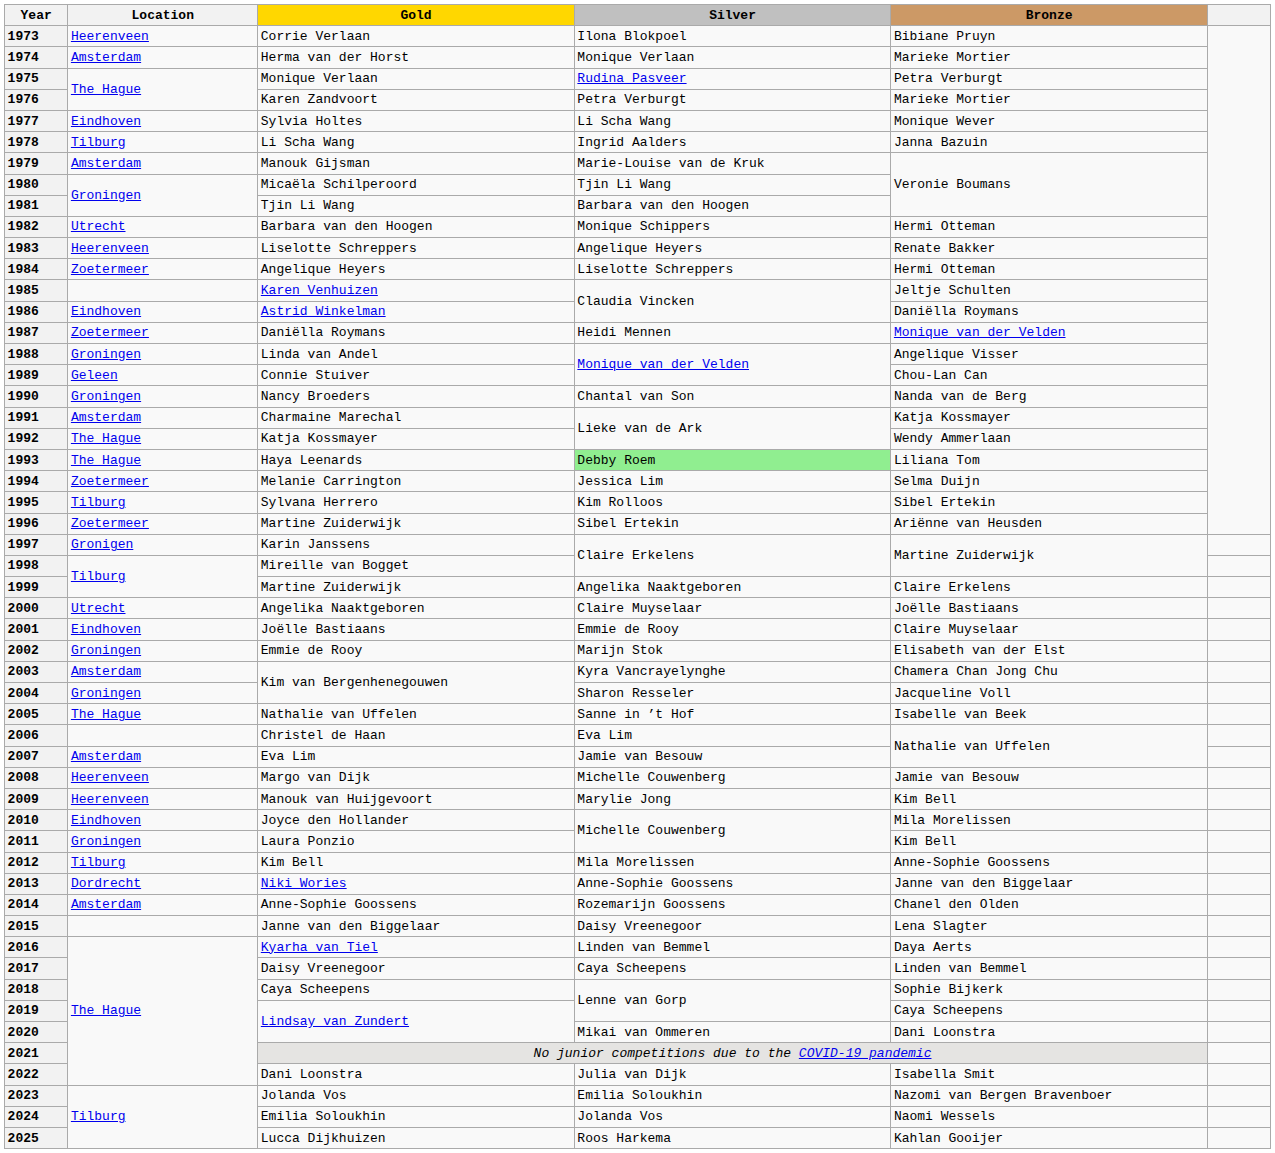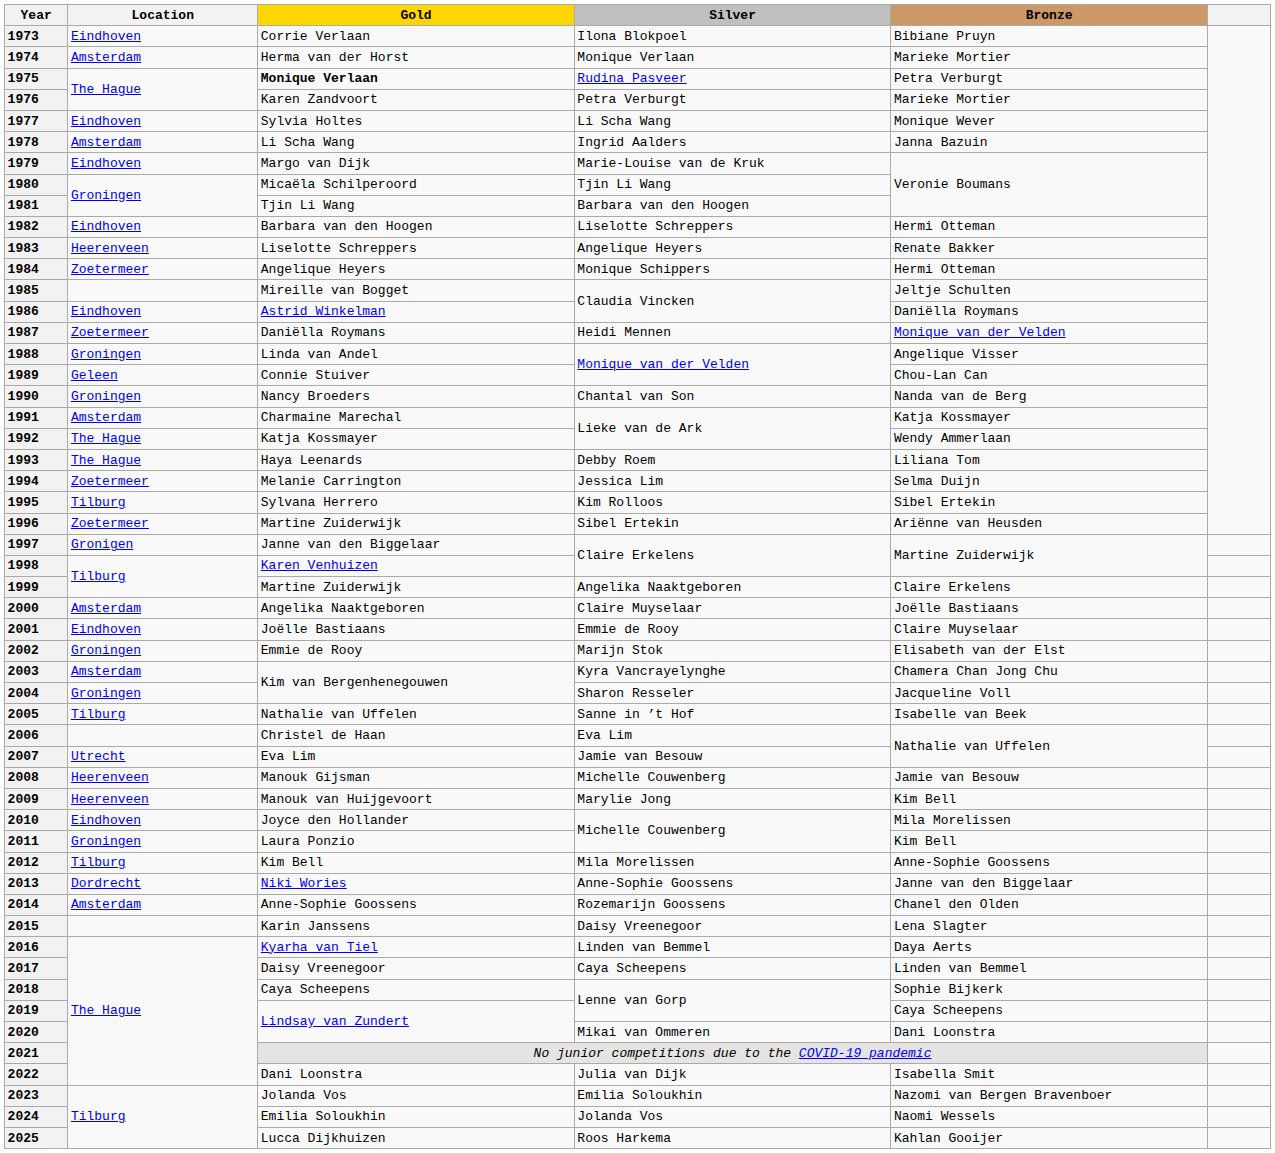 <table class="wikitable unsortable" style="text-align:left; width:80%">
 <tr>
 <th scope="col" style="text-align:center; width:5%">Year</th>
 <th scope="col" style="text-align:center; width:15%">Location</th>
 <th scope="col" style="text-align:center; width:25%; background:gold">Gold</th>
 <th scope="col" style="text-align:center; width:25%; background:silver">Silver</th>
 <th scope="col" style="text-align:center; width:25%; background:#c96">Bronze</th>
 <th scope="col" style="text-align:center; width:5%"></th>
 </tr>
 <tr>
 <th scope="row" style="text-align:left">1973</th>
-<td><a href='#'>Heerenveen</a></td>
+<td><a href='#'>Eindhoven</a></td>
 <td>Corrie Verlaan</td>
 <td>Ilona Blokpoel</td>
 <td>Bibiane Pruyn</td>
 <td rowspan="24"></td>
 </tr>
 <tr>
 <th scope="row" style="text-align:left">1974</th>
 <td><a href='#'>Amsterdam</a></td>
 <td>Herma van der Horst</td>
 <td>Monique Verlaan</td>
 <td>Marieke Mortier</td>
 </tr>
 <tr>
 <th scope="row" style="text-align:left">1975</th>
 <td rowspan="2"><a href='#'>The Hague</a></td>
-<td>Monique Verlaan</td>
+<td><strong>Monique Verlaan</strong></td>
 <td><a href='#'>Rudina Pasveer</a></td>
 <td>Petra Verburgt</td>
 </tr>
 <tr>
 <th scope="row" style="text-align:left">1976</th>
 <td>Karen Zandvoort</td>
 <td>Petra Verburgt</td>
 <td>Marieke Mortier</td>
 </tr>
 <tr>
 <th scope="row" style="text-align:left">1977</th>
 <td><a href='#'>Eindhoven</a></td>
 <td>Sylvia Holtes</td>
 <td>Li Scha Wang</td>
 <td>Monique Wever</td>
 </tr>
 <tr>
 <th scope="row" style="text-align:left">1978</th>
-<td><a href='#'>Tilburg</a></td>
+<td><a href='#'>Amsterdam</a></td>
 <td>Li Scha Wang</td>
 <td>Ingrid Aalders</td>
 <td>Janna Bazuin</td>
 </tr>
 <tr>
 <th scope="row" style="text-align:left">1979</th>
-<td><a href='#'>Amsterdam</a></td>
-<td>Manouk Gijsman</td>
+<td><a href='#'>Eindhoven</a></td>
+<td>Margo van Dijk</td>
 <td>Marie-Louise van de Kruk</td>
 <td rowspan="3">Veronie Boumans</td>
 </tr>
 <tr>
 <th scope="row" style="text-align:left">1980</th>
 <td rowspan="2"><a href='#'>Groningen</a></td>
 <td>Micaëla Schilperoord</td>
 <td>Tjin Li Wang</td>
 </tr>
 <tr>
 <th scope="row" style="text-align:left">1981</th>
 <td>Tjin Li Wang</td>
 <td>Barbara van den Hoogen</td>
 </tr>
 <tr>
 <th scope="row" style="text-align:left">1982</th>
-<td><a href='#'>Utrecht</a></td>
+<td><a href='#'>Eindhoven</a></td>
 <td>Barbara van den Hoogen</td>
-<td>Monique Schippers</td>
+<td>Liselotte Schreppers</td>
 <td>Hermi Otteman</td>
 </tr>
 <tr>
 <th scope="row" style="text-align:left">1983</th>
 <td><a href='#'>Heerenveen</a></td>
 <td>Liselotte Schreppers</td>
 <td>Angelique Heyers</td>
 <td>Renate Bakker</td>
 </tr>
 <tr>
 <th scope="row" style="text-align:left">1984</th>
 <td><a href='#'>Zoetermeer</a></td>
 <td>Angelique Heyers</td>
-<td>Liselotte Schreppers</td>
+<td>Monique Schippers</td>
 <td>Hermi Otteman</td>
 </tr>
 <tr>
 <th scope="row" style="text-align:left">1985</th>
 <td></td>
-<td><a href='#'>Karen Venhuizen</a></td>
+<td>Mireille van Bogget</td>
 <td rowspan="2">Claudia Vincken</td>
 <td>Jeltje Schulten</td>
 </tr>
 <tr>
 <th scope="row" style="text-align:left">1986</th>
 <td><a href='#'>Eindhoven</a></td>
 <td><a href='#'>Astrid Winkelman</a></td>
 <td>Daniëlla Roymans</td>
 </tr>
 <tr>
 <th scope="row" style="text-align:left">1987</th>
 <td><a href='#'>Zoetermeer</a></td>
 <td>Daniëlla Roymans</td>
 <td>Heidi Mennen</td>
 <td><a href='#'>Monique van der Velden</a></td>
 </tr>
 <tr>
 <th scope="row" style="text-align:left">1988</th>
 <td><a href='#'>Groningen</a></td>
 <td>Linda van Andel</td>
 <td rowspan="2"><a href='#'>Monique van der Velden</a></td>
 <td>Angelique Visser</td>
 </tr>
 <tr>
 <th scope="row" style="text-align:left">1989</th>
 <td><a href='#'>Geleen</a></td>
 <td>Connie Stuiver</td>
 <td>Chou-Lan Can</td>
 </tr>
 <tr>
 <th scope="row" style="text-align:left">1990</th>
 <td><a href='#'>Groningen</a></td>
 <td>Nancy Broeders</td>
 <td>Chantal van Son</td>
 <td>Nanda van de Berg</td>
 </tr>
 <tr>
 <th scope="row" style="text-align:left">1991</th>
 <td><a href='#'>Amsterdam</a></td>
 <td>Charmaine Marechal</td>
 <td rowspan="2">Lieke van de Ark</td>
 <td>Katja Kossmayer</td>
 </tr>
 <tr>
 <th scope="row" style="text-align:left">1992</th>
 <td><a href='#'>The Hague</a></td>
 <td>Katja Kossmayer</td>
 <td>Wendy Ammerlaan</td>
 </tr>
 <tr>
 <th scope="row" style="text-align:left">1993</th>
 <td><a href='#'>The Hague</a></td>
 <td>Haya Leenards</td>
-<td style="background: lightgreen;">Debby Roem</td>
+<td>Debby Roem</td>
 <td>Liliana Tom</td>
 </tr>
 <tr>
 <th scope="row" style="text-align:left">1994</th>
 <td><a href='#'>Zoetermeer</a></td>
 <td>Melanie Carrington</td>
 <td>Jessica Lim</td>
 <td>Selma Duijn</td>
 </tr>
 <tr>
 <th scope="row" style="text-align:left">1995</th>
 <td><a href='#'>Tilburg</a></td>
 <td>Sylvana Herrero</td>
 <td>Kim Rolloos</td>
 <td>Sibel Ertekin</td>
 </tr>
 <tr>
 <th scope="row" style="text-align:left">1996</th>
 <td><a href='#'>Zoetermeer</a></td>
 <td>Martine Zuiderwijk</td>
 <td>Sibel Ertekin</td>
 <td>Ariënne van Heusden</td>
 </tr>
 <tr>
 <th scope="row" style="text-align:left">1997</th>
 <td><a href='#'>Gronigen</a></td>
-<td>Karin Janssens</td>
+<td>Janne van den Biggelaar</td>
 <td rowspan="2">Claire Erkelens</td>
 <td rowspan="2">Martine Zuiderwijk</td>
 <td></td>
 </tr>
 <tr>
 <th scope="row" style="text-align:left">1998</th>
 <td rowspan="2"><a href='#'>Tilburg</a></td>
-<td>Mireille van Bogget</td>
+<td><a href='#'>Karen Venhuizen</a></td>
 <td></td>
 </tr>
 <tr>
 <th scope="row" style="text-align:left">1999</th>
 <td>Martine Zuiderwijk</td>
 <td>Angelika Naaktgeboren</td>
 <td>Claire Erkelens</td>
 <td></td>
 </tr>
 <tr>
 <th scope="row" style="text-align:left">2000</th>
-<td><a href='#'>Utrecht</a></td>
+<td><a href='#'>Amsterdam</a></td>
 <td>Angelika Naaktgeboren</td>
 <td>Claire Muyselaar</td>
 <td>Joëlle Bastiaans</td>
 <td></td>
 </tr>
 <tr>
 <th scope="row" style="text-align:left">2001</th>
 <td><a href='#'>Eindhoven</a></td>
 <td>Joëlle Bastiaans</td>
 <td>Emmie de Rooy</td>
 <td>Claire Muyselaar</td>
 <td></td>
 </tr>
 <tr>
 <th scope="row" style="text-align:left">2002</th>
 <td><a href='#'>Groningen</a></td>
 <td>Emmie de Rooy</td>
 <td>Marijn Stok</td>
 <td>Elisabeth van der Elst</td>
 <td></td>
 </tr>
 <tr>
 <th scope="row" style="text-align:left">2003</th>
 <td><a href='#'>Amsterdam</a></td>
 <td rowspan="2">Kim van Bergenhenegouwen</td>
 <td>Kyra Vancrayelynghe</td>
 <td>Chamera Chan Jong Chu</td>
 <td></td>
 </tr>
 <tr>
 <th scope="row" style="text-align:left">2004</th>
 <td><a href='#'>Groningen</a></td>
 <td>Sharon Resseler</td>
 <td>Jacqueline Voll</td>
 <td></td>
 </tr>
 <tr>
 <th scope="row" style="text-align:left">2005</th>
-<td><a href='#'>The Hague</a></td>
+<td><a href='#'>Tilburg</a></td>
 <td>Nathalie van Uffelen</td>
 <td>Sanne in ’t Hof</td>
 <td>Isabelle van Beek</td>
 <td></td>
 </tr>
 <tr>
 <th scope="row" style="text-align:left">2006</th>
 <td></td>
 <td>Christel de Haan</td>
 <td>Eva Lim</td>
 <td rowspan="2">Nathalie van Uffelen</td>
 <td></td>
 </tr>
 <tr>
 <th scope="row" style="text-align:left">2007</th>
-<td><a href='#'>Amsterdam</a></td>
+<td><a href='#'>Utrecht</a></td>
 <td>Eva Lim</td>
 <td>Jamie van Besouw</td>
 <td></td>
 </tr>
 <tr>
 <th scope="row" style="text-align:left">2008</th>
 <td><a href='#'>Heerenveen</a></td>
-<td>Margo van Dijk</td>
+<td>Manouk Gijsman</td>
 <td>Michelle Couwenberg</td>
 <td>Jamie van Besouw</td>
 <td></td>
 </tr>
 <tr>
 <th scope="row" style="text-align:left">2009</th>
 <td><a href='#'>Heerenveen</a></td>
 <td>Manouk van Huijgevoort</td>
 <td>Marylie Jong</td>
 <td>Kim Bell</td>
 <td></td>
 </tr>
 <tr>
 <th scope="row" style="text-align:left">2010</th>
 <td><a href='#'>Eindhoven</a></td>
 <td>Joyce den Hollander</td>
 <td rowspan="2">Michelle Couwenberg</td>
 <td>Mila Morelissen</td>
 <td></td>
 </tr>
 <tr>
 <th scope="row" style="text-align:left">2011</th>
 <td><a href='#'>Groningen</a></td>
 <td>Laura Ponzio</td>
 <td>Kim Bell</td>
 <td></td>
 </tr>
 <tr>
 <th scope="row" style="text-align:left">2012</th>
 <td><a href='#'>Tilburg</a></td>
 <td>Kim Bell</td>
 <td>Mila Morelissen</td>
 <td>Anne-Sophie Goossens</td>
 <td></td>
 </tr>
 <tr>
 <th scope="row" style="text-align:left">2013</th>
 <td><a href='#'>Dordrecht</a></td>
 <td><a href='#'>Niki Wories</a></td>
 <td>Anne-Sophie Goossens</td>
 <td>Janne van den Biggelaar</td>
 <td></td>
 </tr>
 <tr>
 <th scope="row" style="text-align:left">2014</th>
 <td><a href='#'>Amsterdam</a></td>
 <td>Anne-Sophie Goossens</td>
 <td>Rozemarijn Goossens</td>
 <td>Chanel den Olden</td>
 <td></td>
 </tr>
 <tr>
 <th scope="row" style="text-align:left">2015</th>
 <td></td>
-<td>Janne van den Biggelaar</td>
+<td>Karin Janssens</td>
 <td>Daisy Vreenegoor</td>
 <td>Lena Slagter</td>
 <td></td>
 </tr>
 <tr>
 <th scope="row" style="text-align:left">2016</th>
 <td rowspan="7"><a href='#'>The Hague</a></td>
 <td><a href='#'>Kyarha van Tiel</a></td>
 <td>Linden van Bemmel</td>
 <td>Daya Aerts</td>
 <td></td>
 </tr>
 <tr>
 <th scope="row" style="text-align:left">2017</th>
 <td>Daisy Vreenegoor</td>
 <td>Caya Scheepens</td>
 <td>Linden van Bemmel</td>
 <td></td>
 </tr>
 <tr>
 <th scope="row" style="text-align:left">2018</th>
 <td>Caya Scheepens</td>
 <td rowspan="2">Lenne van Gorp</td>
 <td>Sophie Bijkerk</td>
 <td></td>
 </tr>
 <tr>
 <th scope="row" style="text-align:left">2019</th>
 <td rowspan="2"><a href='#'>Lindsay van Zundert</a></td>
 <td>Caya Scheepens</td>
 <td></td>
 </tr>
 <tr>
 <th scope="row" style="text-align:left">2020</th>
 <td>Mikai van Ommeren</td>
 <td>Dani Loonstra</td>
 <td></td>
 </tr>
 <tr>
 <th scope="row" style="text-align:left">2021</th>
 <td colspan="3" align="center" bgcolor="e5e4e2"><em>No junior competitions due to the <a href='#'>COVID-19 pandemic</a></em></td>
 <td></td>
 </tr>
 <tr>
 <th scope="row" style="text-align:left">2022</th>
 <td>Dani Loonstra</td>
 <td>Julia van Dijk</td>
 <td>Isabella Smit</td>
 <td></td>
 </tr>
 <tr>
 <th scope="row" style="text-align:left">2023</th>
 <td rowspan="3"><a href='#'>Tilburg</a></td>
 <td>Jolanda Vos</td>
 <td>Emilia Soloukhin</td>
 <td>Nazomi van Bergen Bravenboer</td>
 <td></td>
 </tr>
 <tr>
 <th scope="row" style="text-align:left">2024</th>
 <td>Emilia Soloukhin</td>
 <td>Jolanda Vos</td>
 <td>Naomi Wessels</td>
 <td></td>
 </tr>
 <tr>
 <th scope="row" style="text-align:left">2025</th>
 <td>Lucca Dijkhuizen</td>
 <td>Roos Harkema</td>
 <td>Kahlan Gooijer</td>
 <td></td>
 </tr>
 </table>
